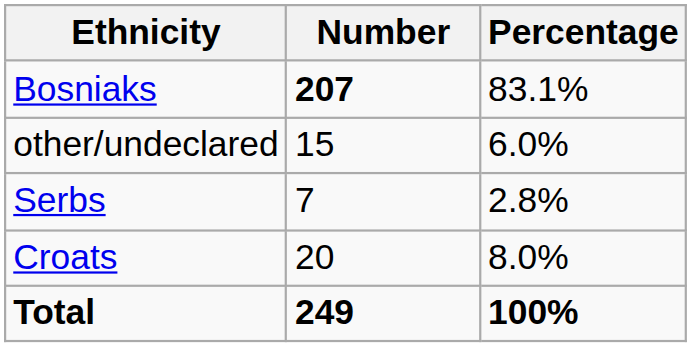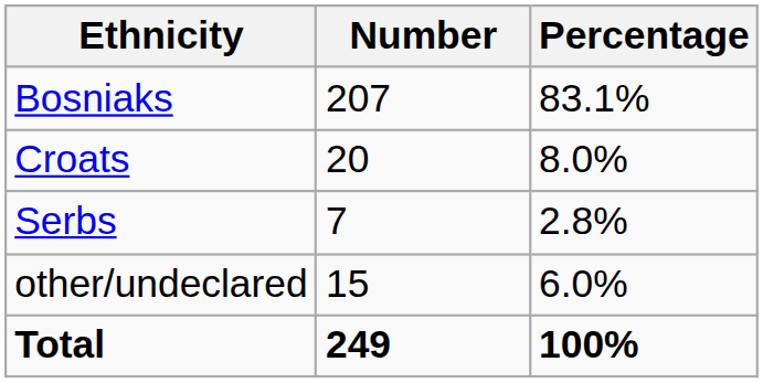 <table class="wikitable">
 <tr>
 <th width="100px">Ethnicity</th>
 <th width="80px">Number</th>
 <th width="80px">Percentage</th>
 </tr>
 <tr>
 <td><a href='#'>Bosniaks</a></td>
-<td><strong>207</strong></td>
+<td>207</td>
 <td>83.1%</td>
+</tr>
+<tr>
+<td><a href='#'>Croats</a></td>
+<td>20</td>
+<td>8.0%</td>
+</tr>
+<tr>
+<td><a href='#'>Serbs</a></td>
+<td>7</td>
+<td>2.8%</td>
 </tr>
 <tr>
 <td>other/undeclared</td>
 <td>15</td>
 <td>6.0%</td>
 </tr>
 <tr>
-<td><a href='#'>Serbs</a></td>
-<td>7</td>
-<td>2.8%</td>
-</tr>
-<tr>
-<td><a href='#'>Croats</a></td>
-<td>20</td>
-<td>8.0%</td>
-</tr>
-<tr>
 <td><strong>Total</strong></td>
 <td><strong>249</strong></td>
 <td><strong>100%</strong></td>
 </tr>
 </table>
